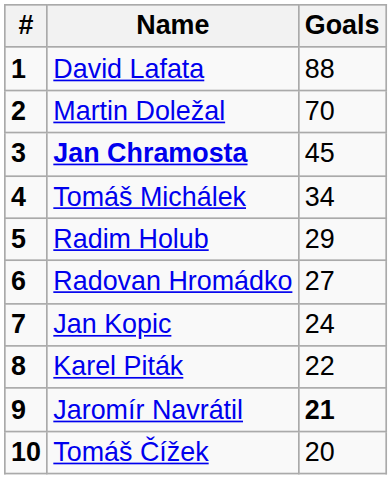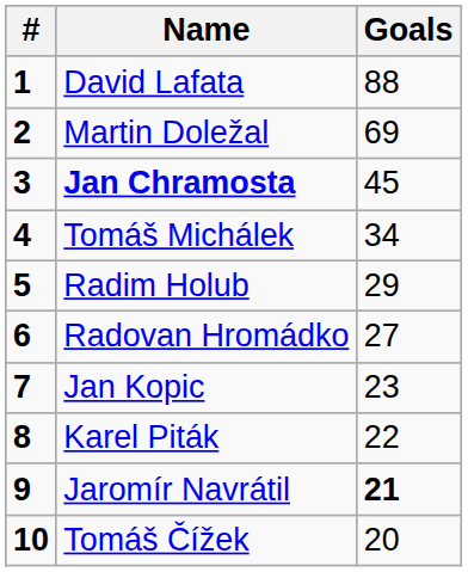 <table class="wikitable">
 <tr>
 <th>#</th>
 <th>Name</th>
 <th>Goals</th>
 </tr>
 <tr>
 <td><strong>1</strong></td>
 <td> <a href='#'>David Lafata</a></td>
 <td>88</td>
 </tr>
 <tr>
 <td><strong>2</strong></td>
 <td> <a href='#'>Martin Doležal</a></td>
-<td>70</td>
+<td>69</td>
 </tr>
 <tr>
 <td><strong>3</strong></td>
 <td> <strong><a href='#'>Jan Chramosta</a></strong></td>
 <td>45</td>
 </tr>
 <tr>
 <td><strong>4</strong></td>
 <td> <a href='#'>Tomáš Michálek</a></td>
 <td>34</td>
 </tr>
 <tr>
 <td><strong>5</strong></td>
 <td> <a href='#'>Radim Holub</a></td>
 <td>29</td>
 </tr>
 <tr>
 <td><strong>6</strong></td>
 <td> <a href='#'>Radovan Hromádko</a></td>
 <td>27</td>
 </tr>
 <tr>
 <td><strong>7</strong></td>
 <td> <a href='#'>Jan Kopic</a></td>
-<td>24</td>
+<td>23</td>
 </tr>
 <tr>
 <td><strong>8</strong></td>
 <td> <a href='#'>Karel Piták</a></td>
 <td>22</td>
 </tr>
 <tr>
 <td><strong>9</strong></td>
 <td> <a href='#'>Jaromír Navrátil</a></td>
 <td><strong>21</strong></td>
 </tr>
 <tr>
 <td><strong>10</strong></td>
 <td> <a href='#'>Tomáš Čížek</a></td>
 <td>20</td>
 </tr>
 </table>
